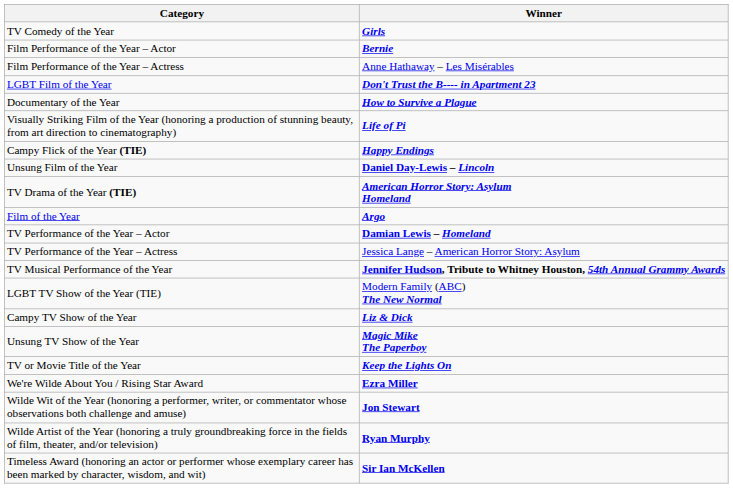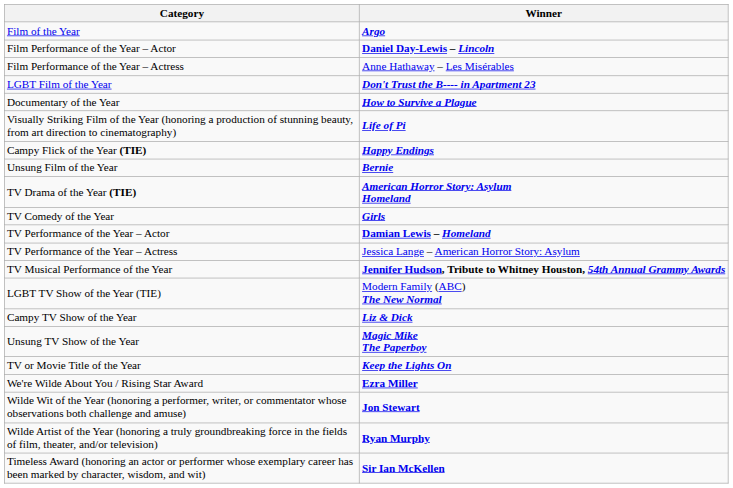 <table class="wikitable">
 <tr>
 <th width="500">Category</th>
 <th>Winner</th>
 </tr>
 <tr>
-<td>TV Comedy of the Year</td>
-<td><strong><em><a href='#'>Girls</a></em></strong></td>
+<td><a href='#'>Film of the Year</a></td>
+<td><strong><em><a href='#'>Argo</a></em></strong></td>
 </tr>
 <tr>
 <td>Film Performance of the Year – Actor</td>
-<td><strong><em><a href='#'>Bernie</a></em></strong></td>
+<td><strong><a href='#'>Daniel Day-Lewis</a> – <em><a href='#'>Lincoln</a><strong><em></td>
 </tr>
 <tr>
 <td>Film Performance of the Year – Actress</td>
 <td></strong><a href='#'>Anne Hathaway</a> – </em><a href='#'>Les Misérables</a></em></strong></td>
 </tr>
 <tr>
 <td><a href='#'>LGBT Film of the Year</a></td>
 <td><strong><em><a href='#'>Don't Trust the B---- in Apartment 23</a></em></strong></td>
 </tr>
 <tr>
 <td>Documentary of the Year</td>
 <td><strong><em><a href='#'>How to Survive a Plague</a></em></strong></td>
 </tr>
 <tr>
 <td>Visually Striking Film of the Year (honoring a production of stunning beauty, from art direction to cinematography)</td>
 <td><strong><em><a href='#'>Life of Pi</a></em></strong></td>
 </tr>
 <tr>
 <td>Campy Flick of the Year <strong>(TIE)</strong></td>
 <td><strong><em><a href='#'>Happy Endings</a></em></strong></td>
 </tr>
 <tr>
 <td>Unsung Film of the Year</td>
-<td><strong><a href='#'>Daniel Day-Lewis</a> – <em><a href='#'>Lincoln</a><strong><em></td>
+<td><strong><em><a href='#'>Bernie</a></em></strong></td>
 </tr>
 <tr>
 <td>TV Drama of the Year <strong>(TIE)</strong></td>
 <td><strong><em><a href='#'>American Horror Story: Asylum</a></em></strong> <br> <strong><em><a href='#'>Homeland</a></em></strong></td>
 </tr>
 <tr>
-<td><a href='#'>Film of the Year</a></td>
-<td><strong><em><a href='#'>Argo</a></em></strong></td>
+<td>TV Comedy of the Year</td>
+<td><strong><em><a href='#'>Girls</a></em></strong></td>
 </tr>
 <tr>
 <td>TV Performance of the Year – Actor</td>
 <td><strong><a href='#'>Damian Lewis</a> – <em><a href='#'>Homeland</a><strong><em></td>
 </tr>
 <tr>
 <td>TV Performance of the Year – Actress</td>
 <td></strong><a href='#'>Jessica Lange</a> – </em><a href='#'>American Horror Story: Asylum</a></em></strong></td>
 </tr>
 <tr>
 <td>TV Musical Performance of the Year</td>
 <td><strong><a href='#'>Jennifer Hudson</a>, Tribute to Whitney Houston, <em><a href='#'>54th Annual Grammy Awards</a><strong><em></td>
 </tr>
 <tr>
 <td>LGBT TV Show of the Year </strong>(TIE)<strong></td>
 <td></em></strong><a href='#'>Modern Family</a></em> (<a href='#'>ABC</a>)</strong> <br> <strong><em><a href='#'>The New Normal</a></em></strong></td>
 </tr>
 <tr>
 <td>Campy TV Show of the Year</td>
 <td><strong><em><a href='#'>Liz & Dick</a></em></strong></td>
 </tr>
 <tr>
 <td>Unsung TV Show of the Year</td>
 <td><strong><em><a href='#'>Magic Mike</a></em></strong> <br> <strong><em><a href='#'>The Paperboy</a></em></strong></td>
 </tr>
 <tr>
 <td>TV or Movie Title of the Year</td>
 <td><strong><em><a href='#'>Keep the Lights On</a></em></strong></td>
 </tr>
 <tr>
 <td>We're Wilde About You / Rising Star Award</td>
 <td><strong><a href='#'>Ezra Miller</a></strong></td>
 </tr>
 <tr>
 <td>Wilde Wit of the Year (honoring a performer, writer, or commentator whose observations both challenge and amuse)</td>
 <td><strong><a href='#'>Jon Stewart</a></strong></td>
 </tr>
 <tr>
 <td>Wilde Artist of the Year (honoring a truly groundbreaking force in the fields of film, theater, and/or television)</td>
 <td><strong><a href='#'>Ryan Murphy</a></strong></td>
 </tr>
 <tr>
 <td>Timeless Award (honoring an actor or performer whose exemplary career has been marked by character, wisdom, and wit)</td>
 <td><strong><a href='#'>Sir Ian McKellen</a></strong></td>
 </tr>
 </table>
